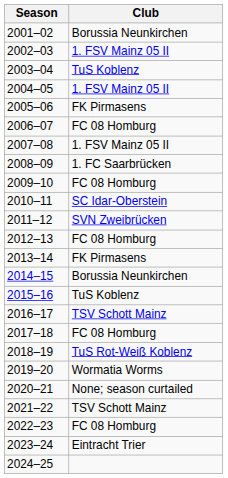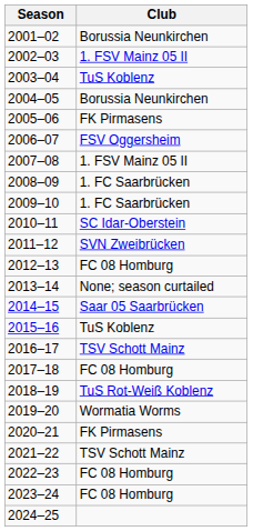 <table class="wikitable">
 <tr align="center" bgcolor="#dfdfdf">
 <th width="80">Season</th>
 <th width="200">Club</th>
 </tr>
 <tr>
 <td>2001–02</td>
 <td>Borussia Neunkirchen</td>
 </tr>
 <tr>
 <td>2002–03</td>
 <td><a href='#'>1. FSV Mainz 05 II</a></td>
 </tr>
 <tr>
 <td>2003–04</td>
 <td><a href='#'>TuS Koblenz</a></td>
 </tr>
 <tr>
 <td>2004–05</td>
-<td><a href='#'>1. FSV Mainz 05 II</a></td>
+<td>Borussia Neunkirchen</td>
 </tr>
 <tr>
 <td>2005–06</td>
 <td>FK Pirmasens</td>
 </tr>
 <tr>
 <td>2006–07</td>
-<td>FC 08 Homburg</td>
+<td><a href='#'>FSV Oggersheim</a></td>
 </tr>
 <tr>
 <td>2007–08</td>
 <td>1. FSV Mainz 05 II</td>
 </tr>
 <tr>
 <td>2008–09</td>
 <td>1. FC Saarbrücken</td>
 </tr>
 <tr>
 <td>2009–10</td>
-<td>FC 08 Homburg</td>
+<td>1. FC Saarbrücken</td>
 </tr>
 <tr>
 <td>2010–11</td>
 <td><a href='#'>SC Idar-Oberstein</a></td>
 </tr>
 <tr>
 <td>2011–12</td>
 <td><a href='#'>SVN Zweibrücken</a></td>
 </tr>
 <tr>
 <td>2012–13</td>
 <td>FC 08 Homburg</td>
 </tr>
 <tr>
 <td>2013–14</td>
-<td>FK Pirmasens</td>
+<td>None; season curtailed</td>
 </tr>
 <tr>
 <td><a href='#'>2014–15</a></td>
-<td>Borussia Neunkirchen</td>
+<td><a href='#'>Saar 05 Saarbrücken</a></td>
 </tr>
 <tr>
 <td><a href='#'>2015–16</a></td>
 <td>TuS Koblenz</td>
 </tr>
 <tr>
 <td>2016–17</td>
 <td><a href='#'>TSV Schott Mainz</a></td>
 </tr>
 <tr>
 <td>2017–18</td>
 <td>FC 08 Homburg</td>
 </tr>
 <tr>
 <td>2018–19</td>
 <td><a href='#'>TuS Rot-Weiß Koblenz</a></td>
 </tr>
 <tr>
 <td>2019–20</td>
 <td>Wormatia Worms</td>
 </tr>
 <tr>
 <td>2020–21</td>
-<td>None; season curtailed</td>
+<td>FK Pirmasens</td>
 </tr>
 <tr>
 <td>2021–22</td>
 <td>TSV Schott Mainz</td>
 </tr>
 <tr>
 <td>2022–23</td>
 <td>FC 08 Homburg</td>
 </tr>
 <tr>
 <td>2023–24</td>
-<td>Eintracht Trier</td>
+<td>FC 08 Homburg</td>
 </tr>
 <tr>
 <td>2024–25</td>
 <td></td>
 </tr>
 </table>
